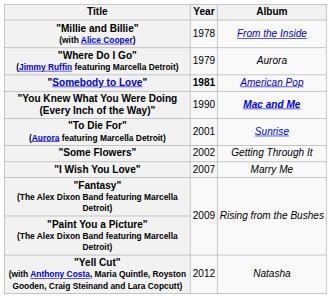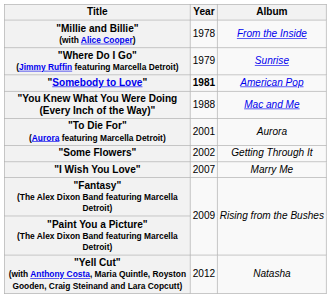 <table class="wikitable plainrowheaders" style="text-align:center;" border="1">
 <tr>
 <th scope="col" style="width:18em;">Title</th>
 <th scope="col">Year</th>
 <th scope="col">Album</th>
 </tr>
 <tr>
 <th scope="row">"Millie and Billie"<br><small>(with <a href='#'>Alice Cooper</a>)</small></th>
 <td>1978</td>
 <td><em><a href='#'>From the Inside</a></em></td>
 </tr>
 <tr>
 <th scope="row">"Where Do I Go"<br><small>(<a href='#'>Jimmy Ruffin</a> featuring Marcella Detroit)</small></th>
 <td>1979</td>
-<td><em>Aurora</em></td>
+<td><em><a href='#'>Sunrise</a></em></td>
 </tr>
 <tr>
 <th scope="row">"<a href='#'>Somebody to Love</a>"</th>
 <td><strong>1981</strong></td>
 <td><em><a href='#'>American Pop</a></em></td>
 </tr>
 <tr>
 <th scope="row">"You Knew What You Were Doing (Every Inch of the Way)"</th>
-<td>1990</td>
-<td><strong><em><a href='#'>Mac and Me</a></em></strong></td>
+<td>1988</td>
+<td><em><a href='#'>Mac and Me</a></em></td>
 </tr>
 <tr>
 <th scope="row">"To Die For"<br><small>(<a href='#'>Aurora</a> featuring Marcella Detroit)</small></th>
 <td>2001</td>
-<td><em><a href='#'>Sunrise</a></em></td>
+<td><em>Aurora</em></td>
 </tr>
 <tr>
 <th scope="row">"Some Flowers"</th>
 <td>2002</td>
 <td><em>Getting Through It</em></td>
 </tr>
 <tr>
 <th scope="row">"I Wish You Love"</th>
 <td>2007</td>
 <td><em>Marry Me</em></td>
 </tr>
 <tr>
 <th scope="row">"Fantasy"<br><small>(The Alex Dixon Band featuring Marcella Detroit)</small></th>
 <td rowspan="2">2009</td>
 <td rowspan="2"><em>Rising from the Bushes</em></td>
 </tr>
 <tr>
 <th scope="row">"Paint You a Picture"<br><small>(The Alex Dixon Band featuring Marcella Detroit)</small></th>
 </tr>
 <tr>
 <th scope="row">"Yell Cut"<br><small>(with <a href='#'>Anthony Costa</a>, Maria Quintle, Royston Gooden, Craig Steinand and Lara Copcutt)</small></th>
 <td>2012</td>
 <td><em>Natasha</em></td>
 </tr>
 </table>
